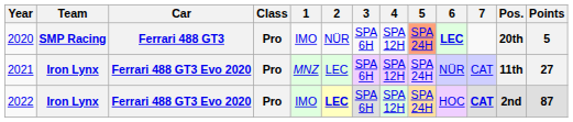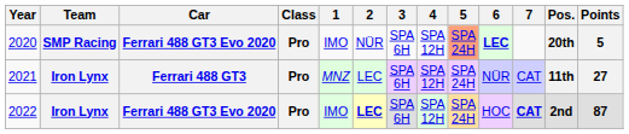 <table class="wikitable" border="1" style="text-align:center; font-size:85%;">
 <tr>
 <th>Year</th>
 <th>Team</th>
 <th>Car</th>
 <th>Class</th>
 <th>1</th>
 <th>2</th>
 <th>3</th>
 <th>4</th>
 <th>5</th>
 <th>6</th>
 <th>7</th>
 <th>Pos.</th>
 <th>Points</th>
 </tr>
 <tr>
 <td><a href='#'>2020</a></td>
 <th nowrap><a href='#'>SMP Racing</a></th>
-<th nowrap><a href='#'>Ferrari 488 GT3</a></th>
+<th nowrap><a href='#'>Ferrari 488 GT3 Evo 2020</a></th>
 <th>Pro</th>
 <td><a href='#'>IMO</a></td>
 <td><a href='#'>NÜR</a></td>
 <td><a href='#'>SPA<br>6H</a></td>
 <td><a href='#'>SPA<br>12H</a></td>
 <td style="background: lightsalmon;"><a href='#'>SPA<br>24H</a></td>
 <td style="background:#DFFFDF;"><strong><a href='#'>LEC</a></strong><br></td>
 <td></td>
 <th>20th</th>
 <th>5</th>
 </tr>
 <tr>
 <td><a href='#'>2021</a></td>
 <th nowrap><a href='#'>Iron Lynx</a></th>
-<th nowrap><a href='#'>Ferrari 488 GT3 Evo 2020</a></th>
+<th nowrap><a href='#'>Ferrari 488 GT3</a></th>
 <th>Pro</th>
 <td style="background:#DFFFDF;"><em><a href='#'>MNZ</a></em><br></td>
 <td style="background:#DFFFDF;"><a href='#'>LEC</a><br></td>
 <td style="background:#EFCFFF;"><a href='#'>SPA<br>6H</a><br></td>
 <td style="background:#EFCFFF;"><a href='#'>SPA<br>12H</a><br></td>
 <td style="background:#EFCFFF;"><a href='#'>SPA<br>24H</a><br></td>
 <td style="background:#CFCFFF;"><a href='#'>NÜR</a><br></td>
 <td style="background:#CFCFFF;"><a href='#'>CAT</a><br></td>
 <th>11th</th>
 <th>27</th>
 </tr>
 <tr>
 <td><a href='#'>2022</a></td>
 <th nowrap><a href='#'>Iron Lynx</a></th>
 <th nowrap><a href='#'>Ferrari 488 GT3 Evo 2020</a></th>
 <th>Pro</th>
 <td style="background:#DFFFDF;"><a href='#'>IMO</a><br></td>
 <td style="background:#FFFFBF;"><strong><a href='#'>LEC</a></strong><br></td>
 <td style="background:#DFDFDF;"><a href='#'>SPA<br>6H</a><br></td>
 <td style="background:#DFFFDF;"><a href='#'>SPA<br>12H</a><br></td>
 <td style="background:#FFDF9F;"><a href='#'>SPA<br>24H</a><br></td>
 <td style="background:#EFCFFF;"><a href='#'>HOC</a><br></td>
 <td style="background:#DFDFDF;"><strong><a href='#'>CAT</a></strong><br></td>
 <th style="background:#DFDFDF;">2nd</th>
 <th style="background:#DFDFDF;">87</th>
 </tr>
 </table>
